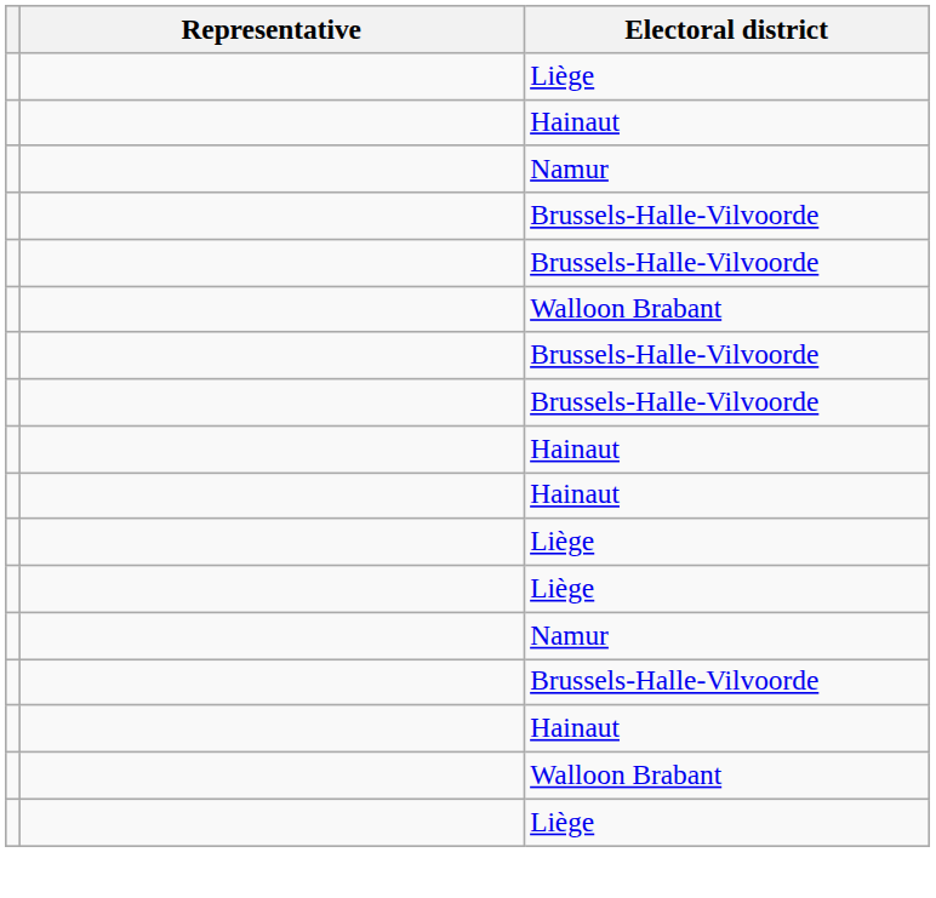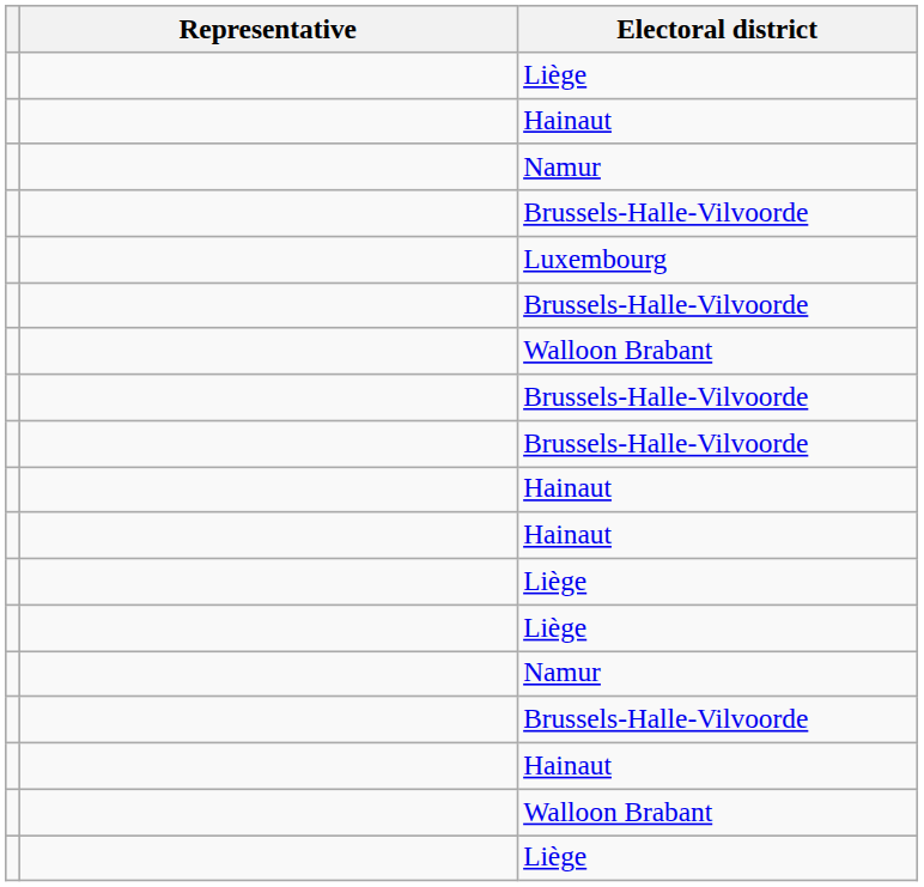 <table class="sortable wikitable" style="text-align:left; font-size:90%">
 <tr>
 <th></th>
 <th width="250">Representative</th>
 <th width="200">Electoral district</th>
 </tr>
 <tr>
 <td></td>
 <td align=left></td>
 <td><a href='#'>Liège</a></td>
 </tr>
 <tr>
 <td></td>
 <td align=left></td>
 <td><a href='#'>Hainaut</a></td>
 </tr>
 <tr>
 <td></td>
 <td align=left></td>
 <td><a href='#'>Namur</a></td>
 </tr>
 <tr>
 <td></td>
 <td align=left></td>
 <td><a href='#'>Brussels-Halle-Vilvoorde</a></td>
+</tr>
+<tr>
+<td></td>
+<td align=left></td>
+<td><a href='#'>Luxembourg</a></td>
 </tr>
 <tr>
 <td></td>
 <td align=left></td>
 <td><a href='#'>Brussels-Halle-Vilvoorde</a></td>
 </tr>
 <tr>
 <td></td>
 <td align=left></td>
 <td><a href='#'>Walloon Brabant</a></td>
 </tr>
 <tr>
 <td></td>
 <td align=left></td>
 <td><a href='#'>Brussels-Halle-Vilvoorde</a></td>
 </tr>
 <tr>
 <td></td>
 <td align=left></td>
 <td><a href='#'>Brussels-Halle-Vilvoorde</a></td>
 </tr>
 <tr>
 <td></td>
 <td align=left></td>
 <td><a href='#'>Hainaut</a></td>
 </tr>
 <tr>
 <td></td>
 <td align=left></td>
 <td><a href='#'>Hainaut</a></td>
 </tr>
 <tr>
 <td></td>
 <td align=left></td>
 <td><a href='#'>Liège</a></td>
 </tr>
 <tr>
 <td></td>
 <td align=left></td>
 <td><a href='#'>Liège</a></td>
 </tr>
 <tr>
 <td></td>
 <td align=left></td>
 <td><a href='#'>Namur</a></td>
 </tr>
 <tr>
 <td></td>
 <td align=left></td>
 <td><a href='#'>Brussels-Halle-Vilvoorde</a></td>
 </tr>
 <tr>
 <td></td>
 <td align=left></td>
 <td><a href='#'>Hainaut</a></td>
 </tr>
 <tr>
 <td></td>
 <td align=left></td>
 <td><a href='#'>Walloon Brabant</a></td>
 </tr>
 <tr>
 <td></td>
 <td align=left></td>
 <td><a href='#'>Liège</a></td>
 </tr>
 </table>
